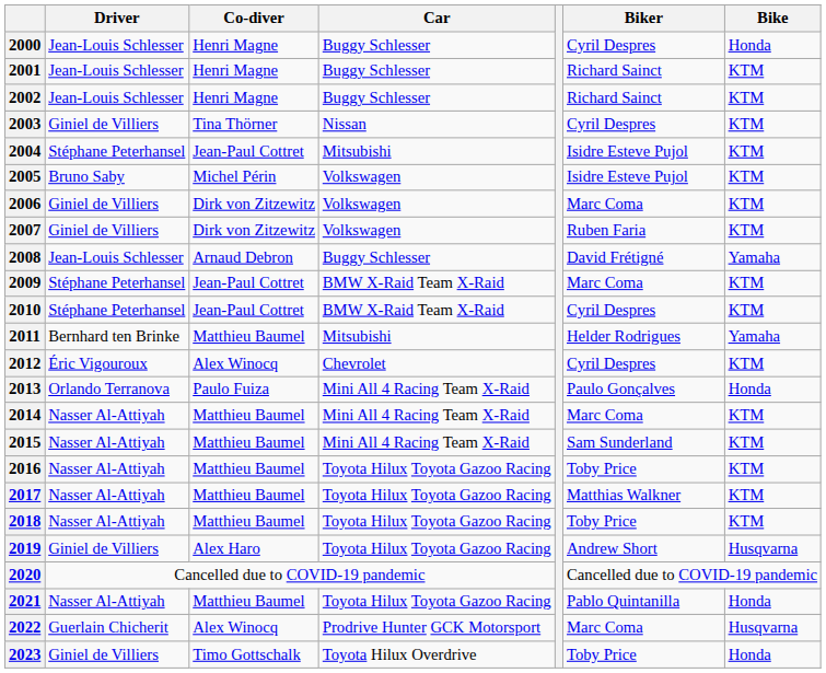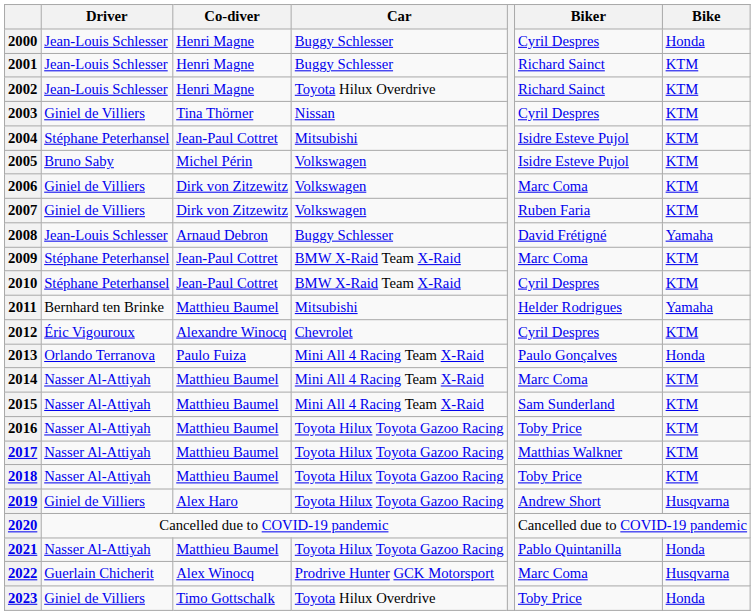 <table class="wikitable" style="font-size:90%; text-align:left;">
 <tr>
 <th></th>
 <th>Driver</th>
 <th>Co-diver</th>
 <th>Car</th>
 <th rowspan=25 width=1%></th>
 <th>Biker</th>
 <th>Bike</th>
 </tr>
 <tr>
 <th>2000</th>
 <td> <a href='#'>Jean-Louis Schlesser</a></td>
 <td> <a href='#'>Henri Magne</a></td>
 <td><a href='#'>Buggy Schlesser</a></td>
 <td> <a href='#'>Cyril Despres</a></td>
 <td><a href='#'>Honda</a></td>
 </tr>
 <tr>
 <th>2001</th>
 <td> <a href='#'>Jean-Louis Schlesser</a></td>
 <td> <a href='#'>Henri Magne</a></td>
 <td><a href='#'>Buggy Schlesser</a></td>
 <td> <a href='#'>Richard Sainct</a></td>
 <td><a href='#'>KTM</a></td>
 </tr>
 <tr>
 <th>2002</th>
 <td> <a href='#'>Jean-Louis Schlesser</a></td>
 <td> <a href='#'>Henri Magne</a></td>
-<td><a href='#'>Buggy Schlesser</a></td>
+<td><a href='#'>Toyota</a> Hilux Overdrive</td>
 <td> <a href='#'>Richard Sainct</a></td>
 <td><a href='#'>KTM</a></td>
 </tr>
 <tr>
 <th>2003</th>
 <td> <a href='#'>Giniel de Villiers</a></td>
 <td> <a href='#'>Tina Thörner</a></td>
 <td><a href='#'>Nissan</a></td>
 <td> <a href='#'>Cyril Despres</a></td>
 <td><a href='#'>KTM</a></td>
 </tr>
 <tr>
 <th>2004</th>
 <td> <a href='#'>Stéphane Peterhansel</a></td>
 <td> <a href='#'>Jean-Paul Cottret</a></td>
 <td><a href='#'>Mitsubishi</a></td>
 <td> <a href='#'>Isidre Esteve Pujol</a></td>
 <td><a href='#'>KTM</a></td>
 </tr>
 <tr>
 <th>2005</th>
 <td> <a href='#'>Bruno Saby</a></td>
 <td> <a href='#'>Michel Périn</a></td>
 <td><a href='#'>Volkswagen</a></td>
 <td> <a href='#'>Isidre Esteve Pujol</a></td>
 <td><a href='#'>KTM</a></td>
 </tr>
 <tr>
 <th>2006</th>
 <td> <a href='#'>Giniel de Villiers</a></td>
 <td> <a href='#'>Dirk von Zitzewitz</a></td>
 <td><a href='#'>Volkswagen</a></td>
 <td> <a href='#'>Marc Coma</a></td>
 <td><a href='#'>KTM</a></td>
 </tr>
 <tr>
 <th>2007</th>
 <td> <a href='#'>Giniel de Villiers</a></td>
 <td> <a href='#'>Dirk von Zitzewitz</a></td>
 <td><a href='#'>Volkswagen</a></td>
 <td> <a href='#'>Ruben Faria</a></td>
 <td><a href='#'>KTM</a></td>
 </tr>
 <tr>
 <th>2008</th>
 <td> <a href='#'>Jean-Louis Schlesser</a></td>
 <td> <a href='#'>Arnaud Debron</a></td>
 <td><a href='#'>Buggy Schlesser</a></td>
 <td> <a href='#'>David Frétigné</a></td>
 <td><a href='#'>Yamaha</a></td>
 </tr>
 <tr>
 <th>2009</th>
 <td> <a href='#'>Stéphane Peterhansel</a></td>
 <td> <a href='#'>Jean-Paul Cottret</a></td>
 <td><a href='#'>BMW X-Raid</a> Team <a href='#'>X-Raid</a></td>
 <td> <a href='#'>Marc Coma</a></td>
 <td><a href='#'>KTM</a></td>
 </tr>
 <tr>
 <th>2010</th>
 <td> <a href='#'>Stéphane Peterhansel</a></td>
 <td> <a href='#'>Jean-Paul Cottret</a></td>
 <td><a href='#'>BMW X-Raid</a> Team <a href='#'>X-Raid</a></td>
 <td> <a href='#'>Cyril Despres</a></td>
 <td><a href='#'>KTM</a></td>
 </tr>
 <tr>
 <th>2011</th>
 <td> Bernhard ten Brinke</td>
 <td> <a href='#'>Matthieu Baumel</a></td>
 <td><a href='#'>Mitsubishi</a></td>
 <td> <a href='#'>Helder Rodrigues</a></td>
 <td><a href='#'>Yamaha</a></td>
 </tr>
 <tr>
 <th>2012</th>
 <td> <a href='#'>Éric Vigouroux</a></td>
-<td> <a href='#'>Alex Winocq</a></td>
+<td> <a href='#'>Alexandre Winocq</a></td>
 <td><a href='#'>Chevrolet</a></td>
 <td> <a href='#'>Cyril Despres</a></td>
 <td><a href='#'>KTM</a></td>
 </tr>
 <tr>
 <th>2013</th>
 <td> <a href='#'>Orlando Terranova</a></td>
 <td> <a href='#'>Paulo Fuiza</a></td>
 <td><a href='#'>Mini All 4 Racing</a> Team <a href='#'>X-Raid</a></td>
 <td> <a href='#'>Paulo Gonçalves</a></td>
 <td><a href='#'>Honda</a></td>
 </tr>
 <tr>
 <th>2014</th>
 <td> <a href='#'>Nasser Al-Attiyah</a></td>
 <td> <a href='#'>Matthieu Baumel</a></td>
 <td><a href='#'>Mini All 4 Racing</a> Team <a href='#'>X-Raid</a></td>
 <td> <a href='#'>Marc Coma</a></td>
 <td><a href='#'>KTM</a></td>
 </tr>
 <tr>
 <th>2015</th>
 <td> <a href='#'>Nasser Al-Attiyah</a></td>
 <td> <a href='#'>Matthieu Baumel</a></td>
 <td><a href='#'>Mini All 4 Racing</a> Team <a href='#'>X-Raid</a></td>
 <td> <a href='#'>Sam Sunderland</a></td>
 <td><a href='#'>KTM</a></td>
 </tr>
 <tr>
 <th>2016</th>
 <td> <a href='#'>Nasser Al-Attiyah</a></td>
 <td> <a href='#'>Matthieu Baumel</a></td>
 <td><a href='#'>Toyota Hilux</a> <a href='#'>Toyota Gazoo Racing</a></td>
 <td> <a href='#'>Toby Price</a></td>
 <td><a href='#'>KTM</a></td>
 </tr>
 <tr>
 <th><a href='#'>2017</a></th>
 <td> <a href='#'>Nasser Al-Attiyah</a></td>
 <td> <a href='#'>Matthieu Baumel</a></td>
 <td><a href='#'>Toyota Hilux</a> <a href='#'>Toyota Gazoo Racing</a></td>
 <td> <a href='#'>Matthias Walkner</a></td>
 <td><a href='#'>KTM</a></td>
 </tr>
 <tr>
 <th><a href='#'>2018</a></th>
 <td> <a href='#'>Nasser Al-Attiyah</a></td>
 <td> <a href='#'>Matthieu Baumel</a></td>
 <td><a href='#'>Toyota Hilux</a> <a href='#'>Toyota Gazoo Racing</a></td>
 <td> <a href='#'>Toby Price</a></td>
 <td><a href='#'>KTM</a></td>
 </tr>
 <tr>
 <th><a href='#'>2019</a></th>
 <td> <a href='#'>Giniel de Villiers</a></td>
 <td> <a href='#'>Alex Haro</a></td>
 <td><a href='#'>Toyota Hilux</a> <a href='#'>Toyota Gazoo Racing</a></td>
 <td> <a href='#'>Andrew Short</a></td>
 <td><a href='#'>Husqvarna</a></td>
 </tr>
 <tr>
 <th><a href='#'>2020</a></th>
 <td colspan=3 align=center>Cancelled due to <a href='#'>COVID-19 pandemic</a></td>
 <td colspan=2 align=center>Cancelled due to <a href='#'>COVID-19 pandemic</a></td>
 </tr>
 <tr>
 <th><a href='#'>2021</a></th>
 <td> <a href='#'>Nasser Al-Attiyah</a></td>
 <td> <a href='#'>Matthieu Baumel</a></td>
 <td><a href='#'>Toyota Hilux</a> <a href='#'>Toyota Gazoo Racing</a></td>
 <td> <a href='#'>Pablo Quintanilla</a></td>
 <td><a href='#'>Honda</a></td>
 </tr>
 <tr>
 <th><a href='#'>2022</a></th>
 <td> <a href='#'>Guerlain Chicherit</a></td>
 <td> <a href='#'>Alex Winocq</a></td>
 <td><a href='#'>Prodrive Hunter</a> <a href='#'>GCK Motorsport</a></td>
 <td> <a href='#'>Marc Coma</a></td>
 <td><a href='#'>Husqvarna</a></td>
 </tr>
 <tr>
 <th><a href='#'>2023</a></th>
 <td> <a href='#'>Giniel de Villiers</a></td>
 <td> <a href='#'>Timo Gottschalk</a></td>
 <td><a href='#'>Toyota</a> Hilux Overdrive</td>
 <td> <a href='#'>Toby Price</a></td>
 <td><a href='#'>Honda</a></td>
 </tr>
 </table>
